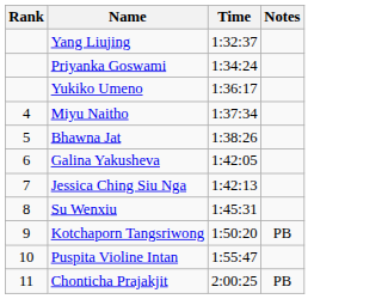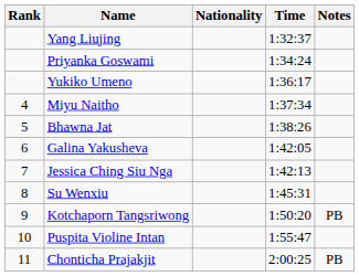 <table class="wikitable sortable" style="text-align:center">
 <tr>
 <th>Rank</th>
 <th>Name</th>
+<th>Nationality</th>
 <th>Time</th>
 <th>Notes</th>
 </tr>
 <tr>
 <td></td>
 <td align=left><a href='#'>Yang Liujing</a></td>
+<td align=left></td>
 <td>1:32:37</td>
 <td></td>
 </tr>
 <tr>
 <td></td>
 <td align=left><a href='#'>Priyanka Goswami</a></td>
+<td align=left></td>
 <td>1:34:24</td>
 <td></td>
 </tr>
 <tr>
 <td></td>
 <td align=left><a href='#'>Yukiko Umeno</a></td>
+<td align=left></td>
 <td>1:36:17</td>
 <td></td>
 </tr>
 <tr>
 <td>4</td>
 <td align=left><a href='#'>Miyu Naitho</a></td>
+<td align=left></td>
 <td>1:37:34</td>
 <td></td>
 </tr>
 <tr>
 <td>5</td>
 <td align=left><a href='#'>Bhawna Jat</a></td>
+<td align=left></td>
 <td>1:38:26</td>
 <td></td>
 </tr>
 <tr>
 <td>6</td>
 <td align=left><a href='#'>Galina Yakusheva</a></td>
+<td align=left></td>
 <td>1:42:05</td>
 <td></td>
 </tr>
 <tr>
 <td>7</td>
 <td align=left><a href='#'>Jessica Ching Siu Nga</a></td>
+<td align=left></td>
 <td>1:42:13</td>
 <td></td>
 </tr>
 <tr>
 <td>8</td>
 <td align=left><a href='#'>Su Wenxiu</a></td>
+<td align=left></td>
 <td>1:45:31</td>
 <td></td>
 </tr>
 <tr>
 <td>9</td>
 <td align=left><a href='#'>Kotchaporn Tangsriwong</a></td>
+<td align=left></td>
 <td>1:50:20</td>
 <td>PB</td>
 </tr>
 <tr>
 <td>10</td>
 <td align=left><a href='#'>Puspita Violine Intan</a></td>
+<td align=left></td>
 <td>1:55:47</td>
 <td></td>
 </tr>
 <tr>
 <td>11</td>
 <td align=left><a href='#'>Chonticha Prajakjit</a></td>
+<td align=left></td>
 <td>2:00:25</td>
 <td>PB</td>
 </tr>
 </table>
